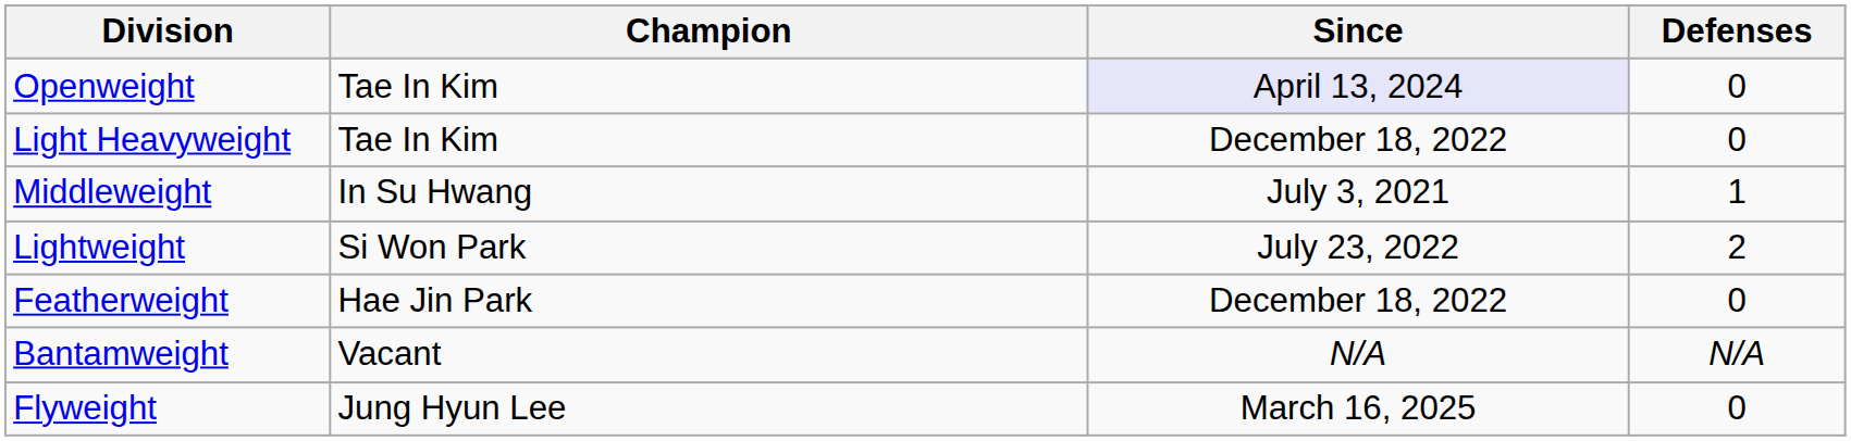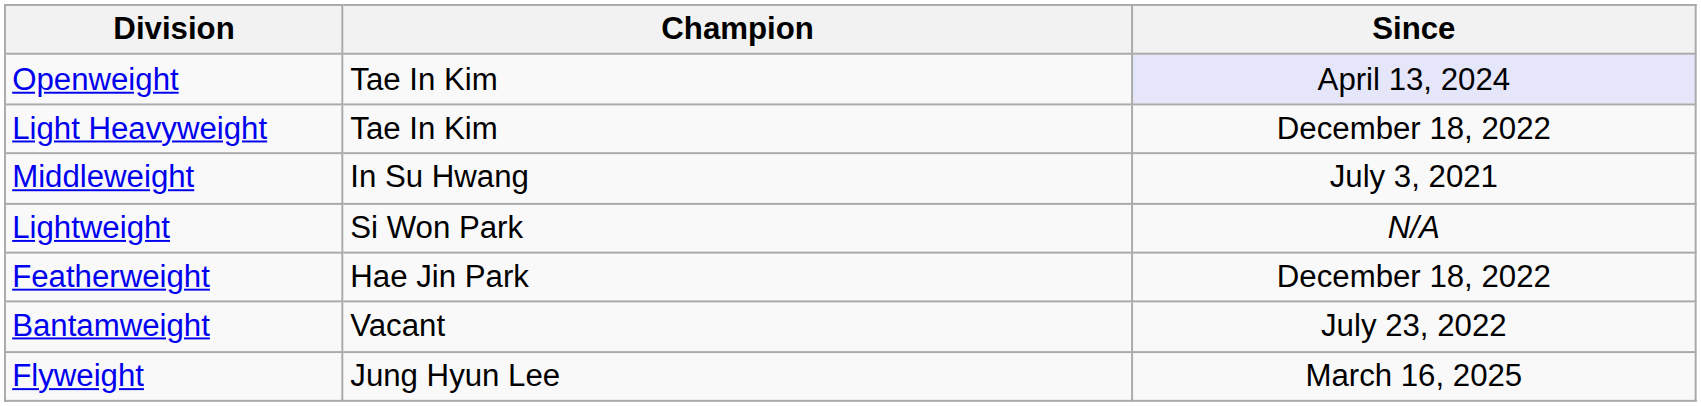 <table class="wikitable">
 <tr>
 <th style="width:15%;">Division</th>
 <th style="width:35%;">Champion</th>
 <th style="width:25%;">Since</th>
-<th style="width:10%;">Defenses</th>
 </tr>
 <tr>
 <td><a href='#'>Openweight</a></td>
 <td> Tae In Kim</td>
 <td style="background: lavender; text-align:center;">April 13, 2024</td>
-<td style="text-align:center;">0</td>
 </tr>
 <tr>
 <td><a href='#'>Light Heavyweight</a></td>
 <td> Tae In Kim</td>
 <td style="text-align:center;">December 18, 2022</td>
-<td style="text-align:center;">0</td>
 </tr>
 <tr>
 <td><a href='#'>Middleweight</a></td>
 <td> In Su Hwang</td>
 <td style="text-align:center;">July 3, 2021</td>
-<td style="text-align:center;">1</td>
 </tr>
 <tr>
 <td><a href='#'>Lightweight</a></td>
 <td> Si Won Park</td>
-<td style="text-align:center;">July 23, 2022</td>
-<td style="text-align:center;">2</td>
+<td style="text-align:center;"><em>N/A</em></td>
 </tr>
 <tr>
 <td><a href='#'>Featherweight</a></td>
 <td> Hae Jin Park</td>
 <td style="text-align:center;">December 18, 2022</td>
-<td style="text-align:center;">0</td>
 </tr>
 <tr>
 <td><a href='#'>Bantamweight</a></td>
 <td>Vacant</td>
-<td style="text-align:center;"><em>N/A</em></td>
-<td style="text-align:center;"><em>N/A</em></td>
+<td style="text-align:center;">July 23, 2022</td>
 </tr>
 <tr>
 <td><a href='#'>Flyweight</a></td>
 <td> Jung Hyun Lee</td>
 <td style="text-align:center;">March 16, 2025</td>
-<td style="text-align:center;">0</td>
 </tr>
 </table>
